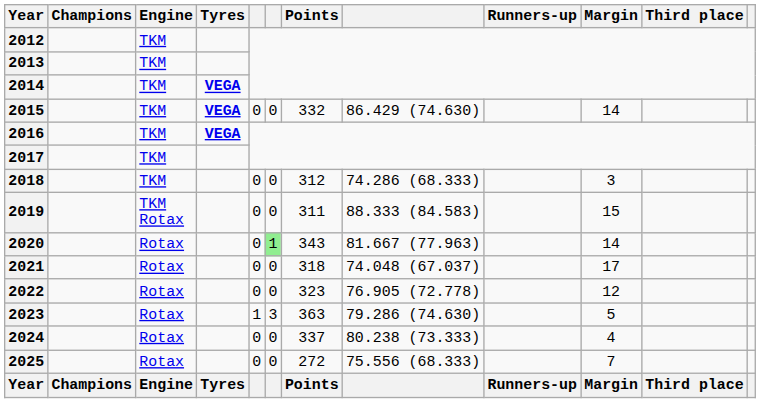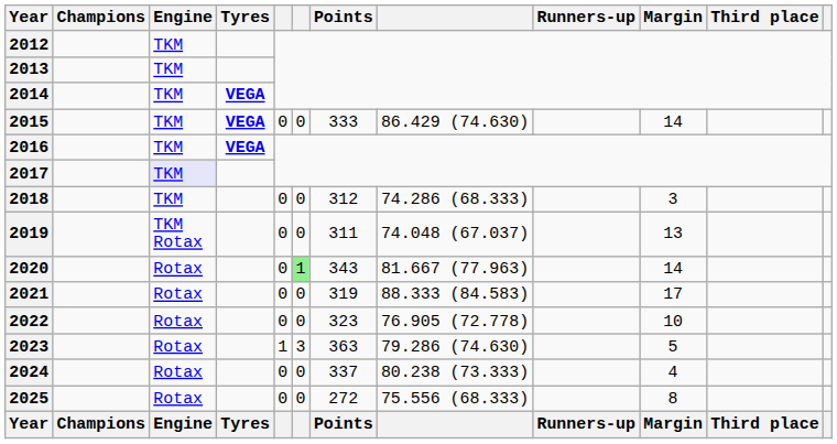 <table class="wikitable sortable" style="font-size:85%; text-align:center;">
 <tr>
 <th>Year</th>
 <th>Champions</th>
 <th>Engine</th>
 <th>Tyres</th>
 <th></th>
 <th></th>
 <th>Points</th>
 <th></th>
 <th nowrap>Runners-up</th>
 <th>Margin</th>
 <th nowrap>Third place</th>
 <th class="unsortable"></th>
 </tr>
 <tr>
 <th>2012</th>
 <td nowrap align=left></td>
 <td nowrap align=left> <a href='#'>TKM</a></td>
 <td></td>
 </tr>
 <tr>
 <th>2013</th>
 <td nowrap align=left></td>
 <td nowrap align=left> <a href='#'>TKM</a></td>
 <td></td>
 </tr>
 <tr>
 <th>2014</th>
 <td nowrap align=left></td>
 <td nowrap align=left> <a href='#'>TKM</a></td>
 <td><strong><span><a href='#'>VEGA</a></span></strong></td>
 </tr>
 <tr>
 <th>2015</th>
 <td nowrap align=left><strong></strong></td>
 <td nowrap align=left> <a href='#'>TKM</a></td>
 <td><strong><span><a href='#'>VEGA</a></span></strong></td>
 <td>0</td>
 <td>0</td>
-<td>332</td>
+<td>333</td>
 <td>86.429 (74.630)</td>
 <td nowrap align=left></td>
 <td>14</td>
 <td nowrap align=left></td>
 <td></td>
 </tr>
 <tr>
 <th>2016</th>
 <td nowrap align=left></td>
 <td nowrap align=left> <a href='#'>TKM</a></td>
 <td><strong><span><a href='#'>VEGA</a></span></strong></td>
 </tr>
 <tr>
 <th>2017</th>
 <td nowrap align=left></td>
-<td nowrap align=left> <a href='#'>TKM</a></td>
+<td nowrap align=left style="background: lavender;"> <a href='#'>TKM</a></td>
 <td></td>
 </tr>
 <tr>
 <th>2018</th>
 <td nowrap align=left><strong></strong></td>
 <td nowrap align=left> <a href='#'>TKM</a></td>
 <td></td>
 <td>0</td>
 <td>0</td>
 <td>312</td>
 <td>74.286 (68.333)</td>
 <td nowrap align=left></td>
 <td>3</td>
 <td nowrap align=left></td>
 <td></td>
 </tr>
 <tr>
 <th>2019</th>
 <td nowrap align=left><strong></strong></td>
 <td nowrap align=left> <a href='#'>TKM</a><br> <a href='#'>Rotax</a></td>
 <td></td>
 <td>0</td>
 <td>0</td>
 <td>311</td>
-<td>88.333 (84.583)</td>
+<td>74.048 (67.037)</td>
 <td nowrap align=left></td>
-<td>15</td>
+<td>13</td>
 <td nowrap align=left></td>
 <td></td>
 </tr>
 <tr>
 <th>2020</th>
 <td nowrap align=left><strong></strong></td>
 <td nowrap align=left> <a href='#'>Rotax</a></td>
 <td></td>
 <td>0</td>
 <td style="background: lightgreen;">1</td>
 <td>343</td>
 <td>81.667 (77.963)</td>
 <td nowrap align=left></td>
 <td>14</td>
 <td nowrap align=left></td>
 <td></td>
 </tr>
 <tr>
 <th>2021</th>
 <td nowrap align=left><strong></strong></td>
 <td nowrap align=left> <a href='#'>Rotax</a></td>
 <td></td>
 <td>0</td>
 <td>0</td>
-<td>318</td>
-<td>74.048 (67.037)</td>
+<td>319</td>
+<td>88.333 (84.583)</td>
 <td nowrap align=left></td>
 <td>17</td>
 <td nowrap align=left></td>
 <td></td>
 </tr>
 <tr>
 <th>2022</th>
 <td nowrap align=left><strong></strong></td>
 <td nowrap align=left> <a href='#'>Rotax</a></td>
 <td></td>
 <td>0</td>
 <td>0</td>
 <td>323</td>
 <td>76.905 (72.778)</td>
 <td nowrap align=left></td>
-<td>12</td>
+<td>10</td>
 <td nowrap align=left></td>
 <td></td>
 </tr>
 <tr>
 <th>2023</th>
 <td nowrap align=left><strong></strong></td>
 <td nowrap align=left> <a href='#'>Rotax</a></td>
 <td></td>
 <td>1</td>
 <td>3</td>
 <td>363</td>
 <td>79.286 (74.630)</td>
 <td nowrap align=left></td>
 <td>5</td>
 <td nowrap align=left></td>
 <td></td>
 </tr>
 <tr>
 <th>2024</th>
 <td nowrap align=left><strong></strong></td>
 <td nowrap align=left> <a href='#'>Rotax</a></td>
 <td></td>
 <td>0</td>
 <td>0</td>
 <td>337</td>
 <td>80.238 (73.333)</td>
 <td nowrap align=left></td>
 <td>4</td>
 <td nowrap align=left></td>
 <td></td>
 </tr>
 <tr>
 <th>2025</th>
 <td nowrap align=left><strong></strong></td>
 <td nowrap align=left> <a href='#'>Rotax</a></td>
 <td></td>
 <td>0</td>
 <td>0</td>
 <td>272</td>
 <td>75.556 (68.333)</td>
 <td nowrap align=left></td>
-<td>7</td>
+<td>8</td>
 <td nowrap align=left></td>
 <td></td>
 </tr>
 <tr>
 <th>Year</th>
 <th>Champions</th>
 <th>Engine</th>
 <th>Tyres</th>
 <th></th>
 <th></th>
 <th>Points</th>
 <th></th>
 <th>Runners-up</th>
 <th>Margin</th>
 <th>Third place</th>
 <th></th>
 </tr>
 </table>
